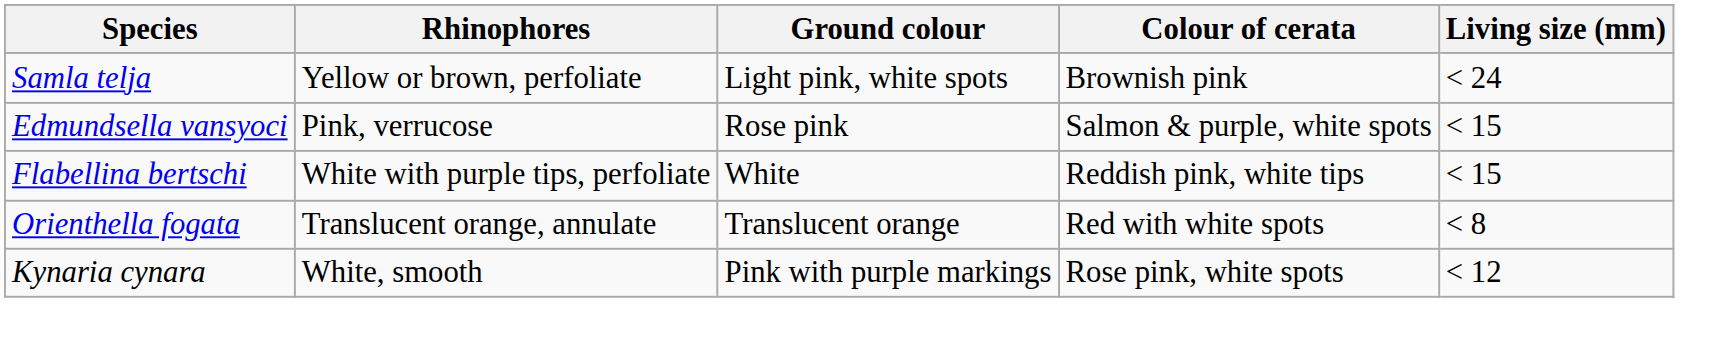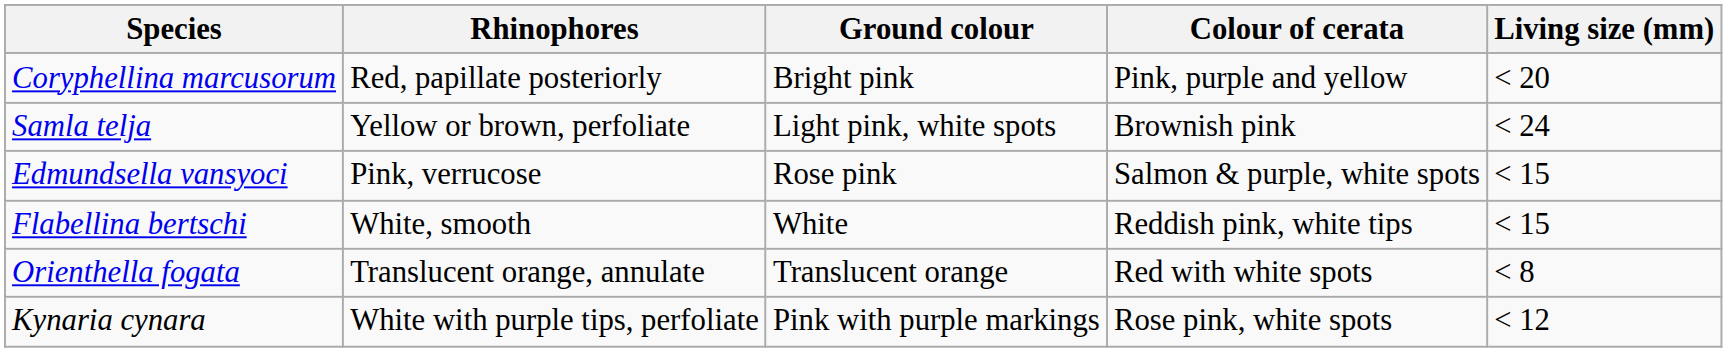 <table class="wikitable">
 <tr>
 <th>Species</th>
 <th>Rhinophores</th>
 <th>Ground colour</th>
 <th>Colour of cerata</th>
 <th>Living size (mm)</th>
+</tr>
+<tr>
+<td><em><a href='#'>Coryphellina marcusorum</a></em></td>
+<td>Red, papillate posteriorly</td>
+<td>Bright pink</td>
+<td>Pink, purple and yellow</td>
+<td>< 20</td>
 </tr>
 <tr>
 <td><em><a href='#'>Samla telja</a></em></td>
 <td>Yellow or brown, perfoliate</td>
 <td>Light pink, white spots</td>
 <td>Brownish pink</td>
 <td>< 24</td>
 </tr>
 <tr>
 <td><em><a href='#'>Edmundsella vansyoci</a></em></td>
 <td>Pink, verrucose</td>
 <td>Rose pink</td>
 <td>Salmon & purple, white spots</td>
 <td>< 15</td>
 </tr>
 <tr>
 <td><em><a href='#'>Flabellina bertschi</a></em></td>
-<td>White with purple tips, perfoliate</td>
+<td>White, smooth</td>
 <td>White</td>
 <td>Reddish pink, white tips</td>
 <td>< 15</td>
 </tr>
 <tr>
 <td><em><a href='#'>Orienthella fogata</a></em></td>
 <td>Translucent orange, annulate</td>
 <td>Translucent orange</td>
 <td>Red with white spots</td>
 <td>< 8</td>
 </tr>
 <tr>
 <td><em>Kynaria cynara</em></td>
-<td>White, smooth</td>
+<td>White with purple tips, perfoliate</td>
 <td>Pink with purple markings</td>
 <td>Rose pink, white spots</td>
 <td>< 12</td>
 </tr>
 </table>
